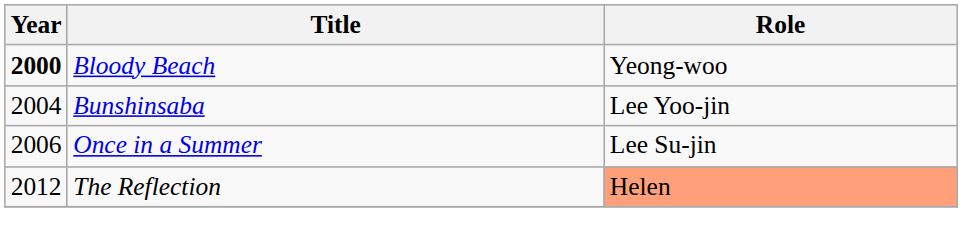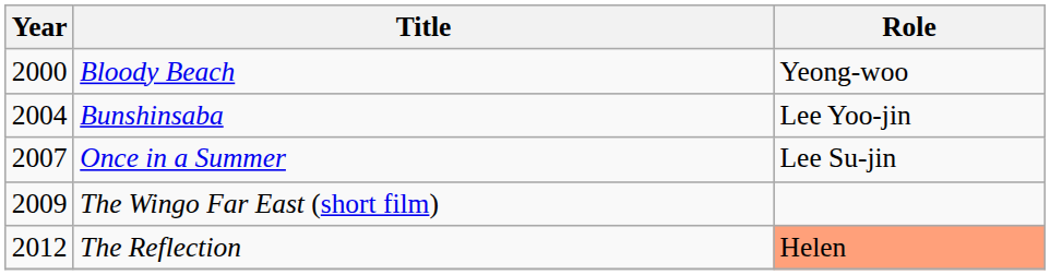 <table class="wikitable" style="width:600px">
 <tr>
 <th width=10>Year</th>
 <th>Title</th>
 <th>Role</th>
 </tr>
 <tr>
-<td><strong>2000</strong></td>
+<td>2000</td>
 <td><em><a href='#'>Bloody Beach</a></em></td>
 <td>Yeong-woo</td>
 </tr>
 <tr>
 <td>2004</td>
 <td><em><a href='#'>Bunshinsaba</a></em></td>
 <td>Lee Yoo-jin</td>
 </tr>
 <tr>
-<td>2006</td>
+<td>2007</td>
 <td><em><a href='#'>Once in a Summer</a></em></td>
 <td>Lee Su-jin</td>
+</tr>
+<tr>
+<td>2009</td>
+<td><em>The Wingo Far East</em> (<a href='#'>short film</a>)</td>
+<td></td>
 </tr>
 <tr>
 <td>2012</td>
 <td><em>The Reflection</em></td>
 <td style="background: lightsalmon;">Helen</td>
 </tr>
 <tr>
 </tr>
 </table>
